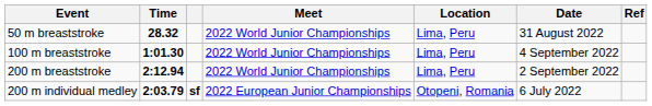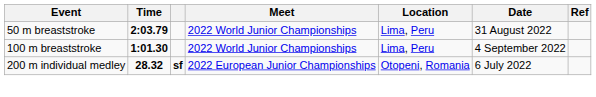 <table class="wikitable">
 <tr>
 <th>Event</th>
 <th>Time</th>
 <th></th>
 <th>Meet</th>
 <th>Location</th>
 <th>Date</th>
 <th>Ref</th>
 </tr>
 <tr>
 <td>50 m breaststroke</td>
-<td style="text-align:center;"><strong>28.32</strong></td>
+<td style="text-align:center;"><strong>2:03.79</strong></td>
 <td></td>
 <td><a href='#'>2022 World Junior Championships</a></td>
 <td><a href='#'>Lima</a>, <a href='#'>Peru</a></td>
 <td>31 August 2022</td>
 <td style="text-align:center;"></td>
 </tr>
 <tr>
 <td>100 m breaststroke</td>
 <td style="text-align:center;"><strong>1:01.30</strong></td>
 <td></td>
 <td><a href='#'>2022 World Junior Championships</a></td>
 <td><a href='#'>Lima</a>, <a href='#'>Peru</a></td>
 <td>4 September 2022</td>
 <td style="text-align:center;"></td>
 </tr>
 <tr>
-<td>200 m breaststroke</td>
-<td style="text-align:center;"><strong>2:12.94</strong></td>
-<td></td>
-<td><a href='#'>2022 World Junior Championships</a></td>
-<td><a href='#'>Lima</a>, <a href='#'>Peru</a></td>
-<td>2 September 2022</td>
-<td style="text-align:center;"></td>
-</tr>
-<tr>
 <td>200 m individual medley</td>
-<td style="text-align:center;"><strong>2:03.79</strong></td>
+<td style="text-align:center;"><strong>28.32</strong></td>
 <td><strong>sf</strong></td>
 <td><a href='#'>2022 European Junior Championships</a></td>
 <td><a href='#'>Otopeni</a>, <a href='#'>Romania</a></td>
 <td>6 July 2022</td>
 <td style="text-align:center;"></td>
 </tr>
 </table>
